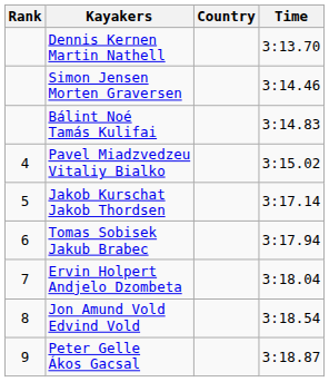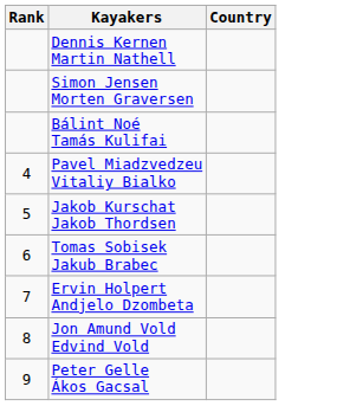 <table class="wikitable" style="text-align:center">
 <tr>
 <th>Rank</th>
 <th>Kayakers</th>
 <th>Country</th>
-<th>Time</th>
 </tr>
 <tr>
 <td></td>
 <td align="left"><a href='#'>Dennis Kernen</a><br><a href='#'>Martin Nathell</a></td>
 <td align="left"></td>
-<td>3:13.70</td>
 </tr>
 <tr>
 <td></td>
 <td align="left"><a href='#'>Simon Jensen</a><br><a href='#'>Morten Graversen</a></td>
 <td align="left"></td>
-<td>3:14.46</td>
 </tr>
 <tr>
 <td></td>
 <td align="left"><a href='#'>Bálint Noé</a><br><a href='#'>Tamás Kulifai</a></td>
 <td align="left"></td>
-<td>3:14.83</td>
 </tr>
 <tr>
 <td>4</td>
 <td align="left"><a href='#'>Pavel Miadzvedzeu</a><br><a href='#'>Vitaliy Bialko</a></td>
 <td align="left"></td>
-<td>3:15.02</td>
 </tr>
 <tr>
 <td>5</td>
 <td align="left"><a href='#'>Jakob Kurschat</a><br><a href='#'>Jakob Thordsen</a></td>
 <td align="left"></td>
-<td>3:17.14</td>
 </tr>
 <tr>
 <td>6</td>
 <td align="left"><a href='#'>Tomas Sobisek</a><br><a href='#'>Jakub Brabec</a></td>
 <td align="left"></td>
-<td>3:17.94</td>
 </tr>
 <tr>
 <td>7</td>
 <td align="left"><a href='#'>Ervin Holpert</a><br><a href='#'>Andjelo Dzombeta</a></td>
 <td align="left"></td>
-<td>3:18.04</td>
 </tr>
 <tr>
 <td>8</td>
 <td align="left"><a href='#'>Jon Amund Vold</a><br><a href='#'>Edvind Vold</a></td>
 <td align="left"></td>
-<td>3:18.54</td>
 </tr>
 <tr>
 <td>9</td>
 <td align="left"><a href='#'>Peter Gelle</a><br><a href='#'>Ákos Gacsal</a></td>
 <td align="left"></td>
-<td>3:18.87</td>
 </tr>
 </table>
